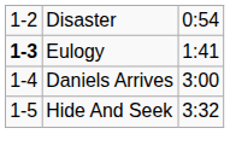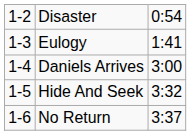 <table class="wikitable">
 <tr>
 <td>1-2</td>
 <td>Disaster</td>
 <td>0:54</td>
 </tr>
 <tr>
-<td><strong>1-3</strong></td>
+<td>1-3</td>
 <td>Eulogy</td>
 <td>1:41</td>
 </tr>
 <tr>
 <td>1-4</td>
 <td>Daniels Arrives</td>
 <td>3:00</td>
 </tr>
 <tr>
 <td>1-5</td>
 <td>Hide And Seek</td>
 <td>3:32</td>
 </tr>
+<tr>
+<td>1-6</td>
+<td>No Return</td>
+<td>3:37</td>
+</tr>
 </table>
